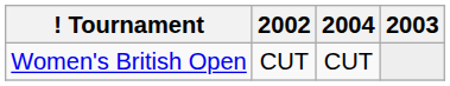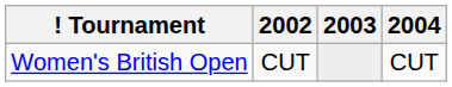 <table class="wikitable" style="font-size:95%;text-align:center;">
 <tr>
 <th>! Tournament</th>
 <th>2002</th>
+<th>2003</th>
 <th>2004</th>
-<th>2003</th>
 </tr>
 <tr>
 <td align=left><a href='#'>Women's British Open</a></td>
 <td>CUT</td>
+<td style="background:#eeeeee;"></td>
 <td>CUT</td>
-<td style="background:#eeeeee;"></td>
 </tr>
 </table>
